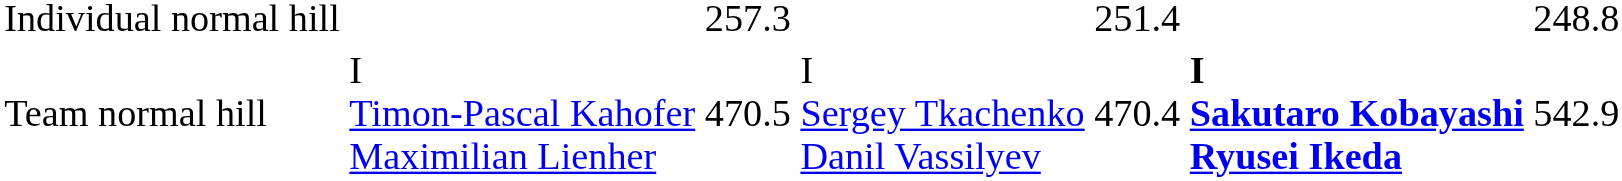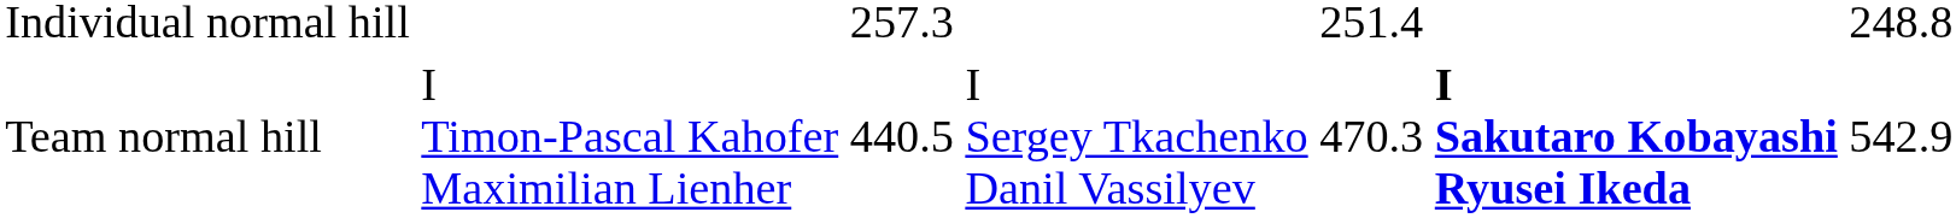 <table>
 <tr>
 <td>Individual normal hill<br></td>
 <td></td>
 <td>257.3</td>
 <td></td>
 <td>251.4</td>
 <td></td>
 <td>248.8</td>
 </tr>
 <tr>
 <td>Team normal hill<br></td>
 <td> I<br><a href='#'>Timon-Pascal Kahofer</a><br><a href='#'>Maximilian Lienher</a></td>
-<td>470.5</td>
+<td>440.5</td>
 <td> I<br><a href='#'>Sergey Tkachenko</a><br><a href='#'>Danil Vassilyev</a></td>
-<td>470.4</td>
+<td>470.3</td>
 <td><strong> I<br><a href='#'>Sakutaro Kobayashi</a><br><a href='#'>Ryusei Ikeda</a></strong></td>
 <td>542.9</td>
 </tr>
 </table>
